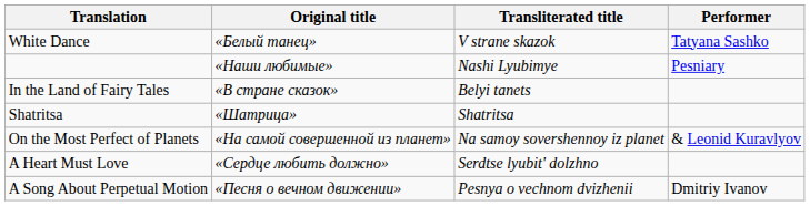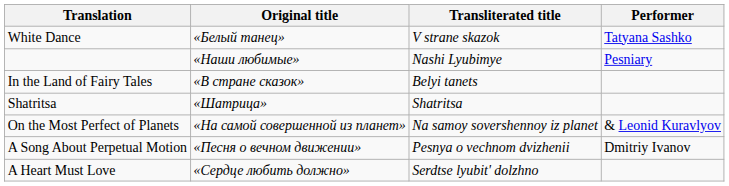 <table class="wikitable">
 <tr>
 <th>Translation</th>
 <th>Original title</th>
 <th>Transliterated title</th>
 <th>Performer</th>
 </tr>
 <tr>
 <td>White Dance</td>
 <td><em>«Белый танец»</em></td>
 <td><em>V strane skazok</em></td>
 <td><a href='#'>Tatyana Sashko</a></td>
 </tr>
 <tr>
 <td></td>
 <td><em>«Наши любимые»</em></td>
 <td><em>Nashi Lyubimye</em></td>
 <td><a href='#'>Pesniary</a></td>
 </tr>
 <tr>
 <td>In the Land of Fairy Tales</td>
 <td><em>«В стране сказок»</em></td>
 <td><em>Belyi tanets</em></td>
 <td></td>
 </tr>
 <tr>
 <td>Shatritsa</td>
 <td><em>«Шатрица»</em></td>
 <td><em>Shatritsa</em></td>
 <td></td>
 </tr>
 <tr>
 <td>On the Most Perfect of Planets</td>
 <td><em>«На самой совершенной из планет»</em></td>
 <td><em>Na samoy sovershennoy iz planet</em></td>
 <td> & <a href='#'>Leonid Kuravlyov</a></td>
 </tr>
 <tr>
+<td>A Song About Perpetual Motion</td>
+<td><em>«Песня о вечном движении»</em></td>
+<td><em>Pesnya o vechnom dvizhenii</em></td>
+<td>Dmitriy Ivanov</td>
+</tr>
+<tr>
 <td>A Heart Must Love</td>
 <td><em>«Сердце любить должно»</em></td>
 <td><em>Serdtse lyubit' dolzhno</em></td>
 <td></td>
 </tr>
-<tr>
-<td>A Song About Perpetual Motion</td>
-<td><em>«Песня о вечном движении»</em></td>
-<td><em>Pesnya o vechnom dvizhenii</em></td>
-<td>Dmitriy Ivanov</td>
-</tr>
 </table>
